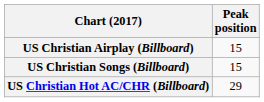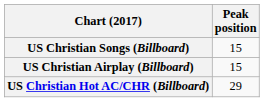 <table class="wikitable sortable plainrowheaders" style="text-align:center">
 <tr>
 <th scope="col">Chart (2017)</th>
 <th scope="col">Peak<br>position</th>
 </tr>
 <tr>
-<th scope="row">US Christian Airplay (<em>Billboard</em>)</th>
+<th scope="row">US Christian Songs (<em>Billboard</em>)</th>
 <td>15</td>
 </tr>
 <tr>
-<th scope="row">US Christian Songs (<em>Billboard</em>)</th>
+<th scope="row">US Christian Airplay (<em>Billboard</em>)</th>
 <td>15</td>
 </tr>
 <tr>
 <th scope="row">US <a href='#'>Christian Hot AC/CHR</a> (<em>Billboard</em>)</th>
 <td>29</td>
 </tr>
 </table>
